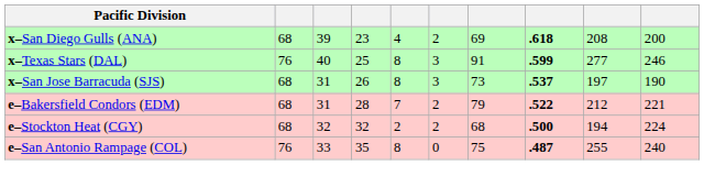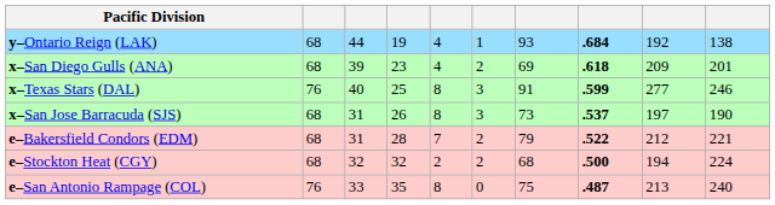 <table class="wikitable" style="width:50em">
 <tr bgcolor="#DDDDFF">
 <th width="35%">Pacific Division</th>
 <th width="5%"></th>
 <th width="5%"></th>
 <th width="5%"></th>
 <th width="5%"></th>
 <th width="5%"></th>
 <th width="7.5%"></th>
 <th width="7.5%"></th>
 <th width="7.5%"></th>
 <th width="7.5%"></th>
 </tr>
+<tr bgcolor=#97deff>
+<td><strong>y–</strong><a href='#'>Ontario Reign</a> (<a href='#'>LAK</a>)</td>
+<td>68</td>
+<td>44</td>
+<td>19</td>
+<td>4</td>
+<td>1</td>
+<td>93</td>
+<td><strong>.684</strong></td>
+<td>192</td>
+<td>138</td>
+</tr>
 <tr bgcolor=#bbffbb>
 <td><strong>x–</strong><a href='#'>San Diego Gulls</a> (<a href='#'>ANA</a>)</td>
 <td>68</td>
 <td>39</td>
 <td>23</td>
 <td>4</td>
 <td>2</td>
 <td>69</td>
 <td><strong>.618</strong></td>
-<td>208</td>
-<td>200</td>
+<td>209</td>
+<td>201</td>
 </tr>
 <tr bgcolor=#bbffbb>
 <td><strong>x–</strong><a href='#'>Texas Stars</a> (<a href='#'>DAL</a>)</td>
 <td>76</td>
 <td>40</td>
 <td>25</td>
 <td>8</td>
 <td>3</td>
 <td>91</td>
 <td><strong>.599</strong></td>
 <td>277</td>
 <td>246</td>
 </tr>
 <tr bgcolor=#bbffbb>
 <td><strong>x–</strong><a href='#'>San Jose Barracuda</a> (<a href='#'>SJS</a>)</td>
 <td>68</td>
 <td>31</td>
 <td>26</td>
 <td>8</td>
 <td>3</td>
 <td>73</td>
 <td><strong>.537</strong></td>
 <td>197</td>
 <td>190</td>
 </tr>
 <tr bgcolor=#ffcccc>
 <td><strong>e–</strong><a href='#'>Bakersfield Condors</a> (<a href='#'>EDM</a>)</td>
 <td>68</td>
 <td>31</td>
 <td>28</td>
 <td>7</td>
 <td>2</td>
 <td>79</td>
 <td><strong>.522</strong></td>
 <td>212</td>
 <td>221</td>
 </tr>
 <tr bgcolor=#ffcccc>
 <td><strong>e–</strong><a href='#'>Stockton Heat</a> (<a href='#'>CGY</a>)</td>
 <td>68</td>
 <td>32</td>
 <td>32</td>
 <td>2</td>
 <td>2</td>
 <td>68</td>
 <td><strong>.500</strong></td>
 <td>194</td>
 <td>224</td>
 </tr>
 <tr bgcolor=#ffcccc>
 <td><strong>e–</strong><a href='#'>San Antonio Rampage</a> (<a href='#'>COL</a>)</td>
 <td>76</td>
 <td>33</td>
 <td>35</td>
 <td>8</td>
 <td>0</td>
 <td>75</td>
 <td><strong>.487</strong></td>
-<td>255</td>
+<td>213</td>
 <td>240</td>
 </tr>
 </table>
